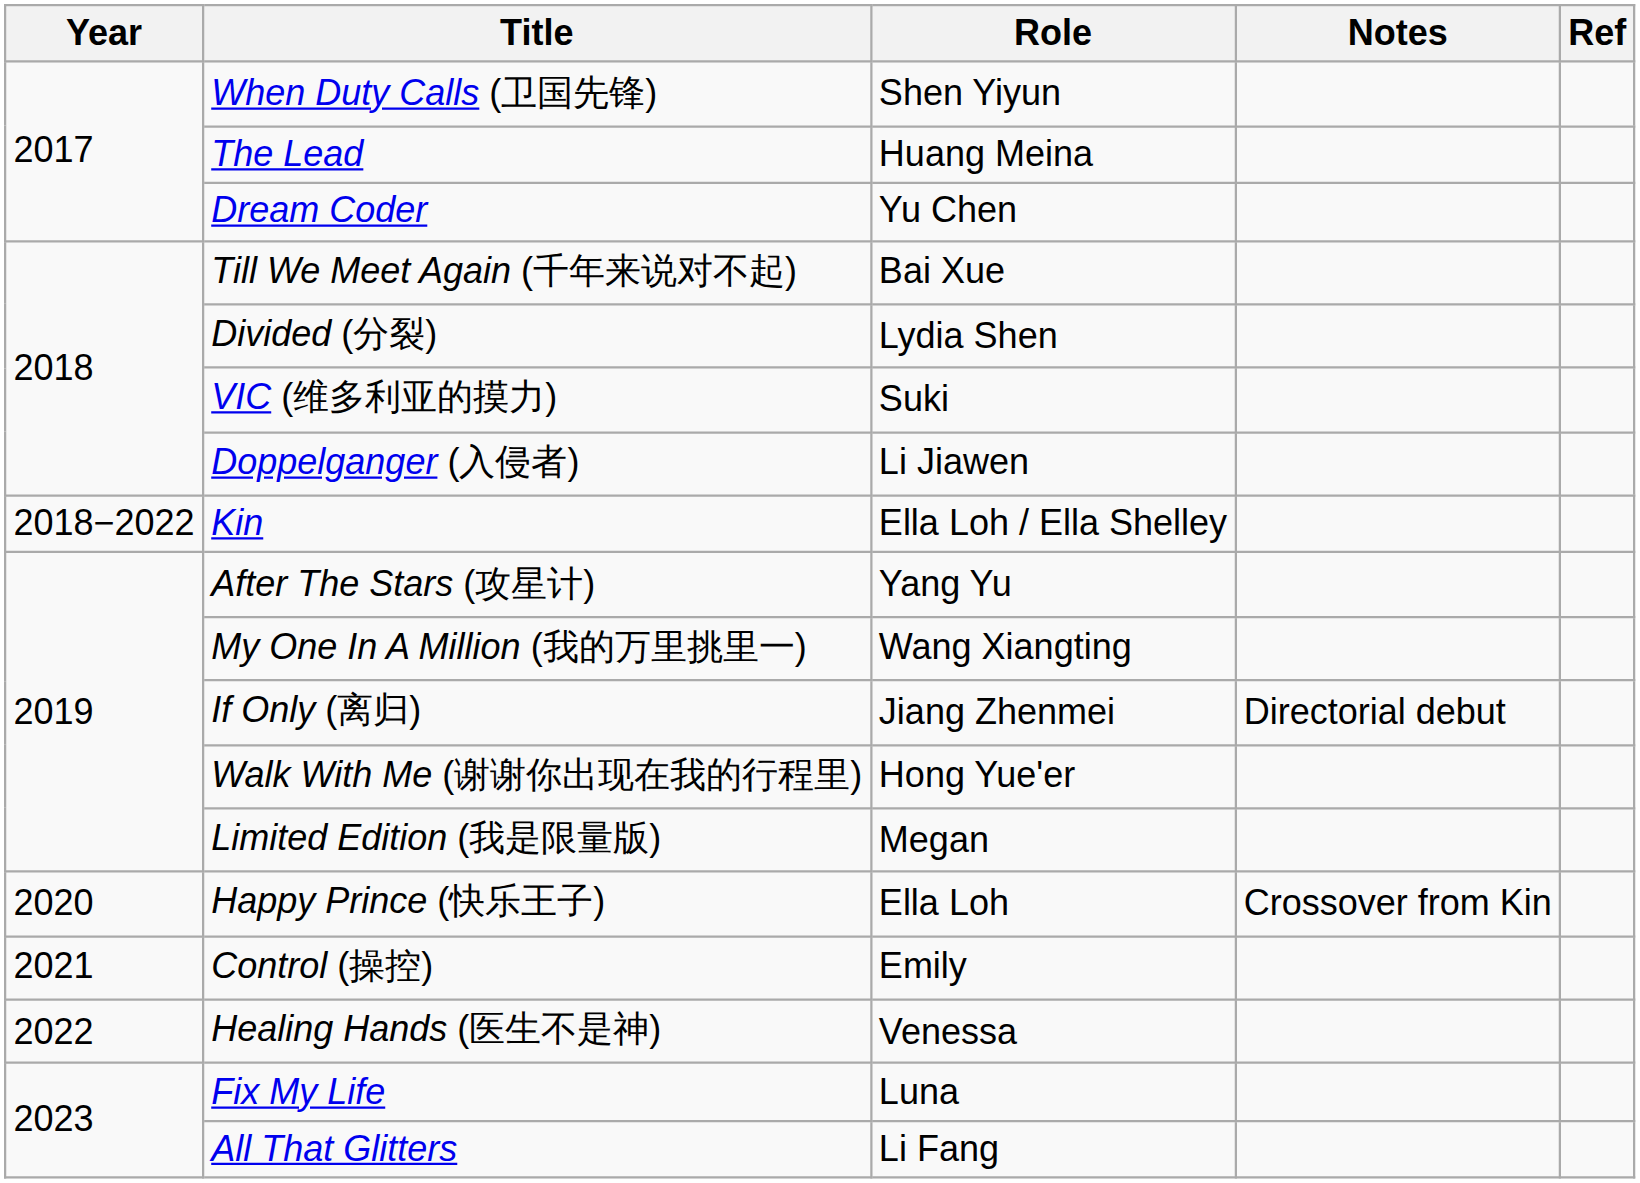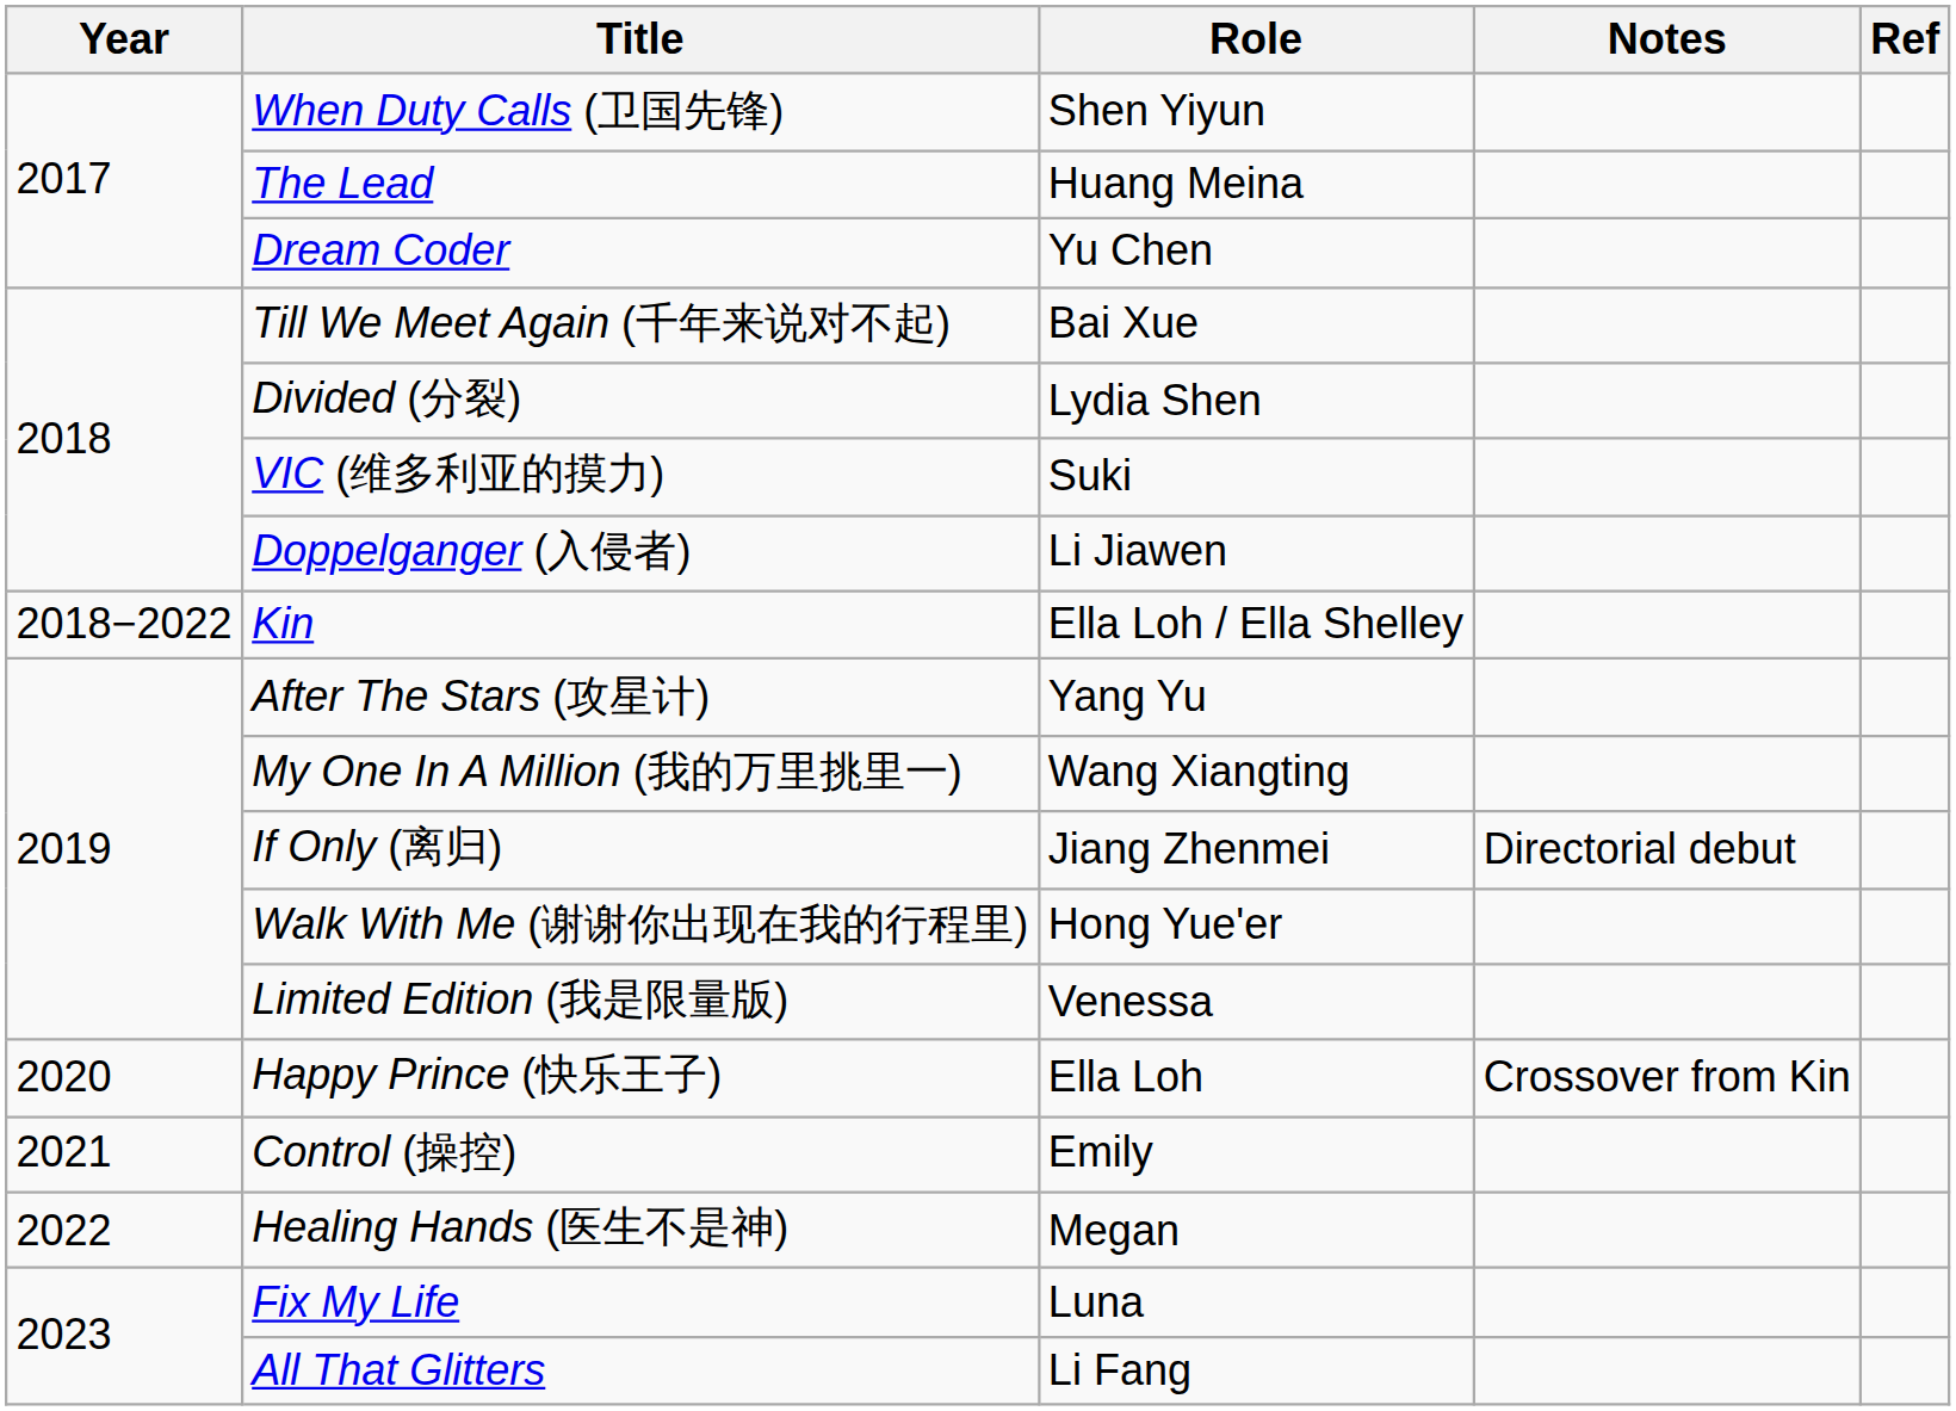 <table class="wikitable sortable">
 <tr>
 <th>Year</th>
 <th>Title</th>
 <th>Role</th>
 <th class="unsortable">Notes</th>
 <th class="unsortable">Ref</th>
 </tr>
 <tr>
 <td rowspan="3">2017</td>
 <td><em><a href='#'>When Duty Calls</a></em> (卫国先锋)</td>
 <td>Shen Yiyun</td>
 <td></td>
 </tr>
 <tr>
 <td><em><a href='#'>The Lead</a></em></td>
 <td>Huang Meina</td>
 <td></td>
 <td></td>
 </tr>
 <tr>
 <td><em><a href='#'>Dream Coder</a></em></td>
 <td>Yu Chen</td>
 <td></td>
 <td></td>
 </tr>
 <tr>
 <td rowspan="4">2018</td>
 <td><em>Till We Meet Again</em> (千年来说对不起)</td>
 <td>Bai Xue</td>
 <td></td>
 <td></td>
 </tr>
 <tr>
 <td><em>Divided</em> (分裂)</td>
 <td>Lydia Shen</td>
 <td></td>
 <td></td>
 </tr>
 <tr>
 <td><em><a href='#'>VIC</a></em> (维多利亚的摸力)</td>
 <td>Suki</td>
 <td></td>
 <td></td>
 </tr>
 <tr>
 <td><em><a href='#'>Doppelganger</a></em> (入侵者)</td>
 <td>Li Jiawen</td>
 <td></td>
 </tr>
 <tr>
 <td>2018−2022</td>
 <td><em><a href='#'>Kin</a></em></td>
 <td>Ella Loh / Ella Shelley</td>
 <td></td>
 <td></td>
 </tr>
 <tr>
 <td rowspan="5">2019</td>
 <td><em>After The Stars</em> (攻星计)</td>
 <td>Yang Yu</td>
 <td></td>
 <td></td>
 </tr>
 <tr>
 <td><em>My One In A Million</em> (我的万里挑里一)</td>
 <td>Wang Xiangting</td>
 <td></td>
 <td></td>
 </tr>
 <tr>
 <td><em>If Only</em> (离归)</td>
 <td>Jiang Zhenmei</td>
 <td>Directorial debut</td>
 <td></td>
 </tr>
 <tr>
 <td><em>Walk With Me</em> (谢谢你出现在我的行程里)</td>
 <td>Hong Yue'er</td>
 <td></td>
 <td></td>
 </tr>
 <tr>
 <td><em>Limited Edition</em> (我是限量版)</td>
-<td>Megan</td>
+<td>Venessa</td>
 <td></td>
 <td></td>
 </tr>
 <tr>
 <td>2020</td>
 <td><em>Happy Prince</em> (快乐王子)</td>
 <td>Ella Loh</td>
 <td>Crossover from Kin</td>
 <td></td>
 </tr>
 <tr>
 <td>2021</td>
 <td><em>Control</em> (操控)</td>
 <td>Emily</td>
 <td></td>
 <td></td>
 </tr>
 <tr>
 <td>2022</td>
 <td><em>Healing Hands</em> (医生不是神)</td>
-<td>Venessa</td>
+<td>Megan</td>
 <td></td>
 <td></td>
 </tr>
 <tr>
 <td rowspan="2">2023</td>
 <td><em><a href='#'>Fix My Life</a></em></td>
 <td>Luna</td>
 <td></td>
 <td></td>
 </tr>
 <tr>
 <td><em><a href='#'>All That Glitters</a></em></td>
 <td>Li Fang</td>
 <td></td>
 <td></td>
 </tr>
 </table>
